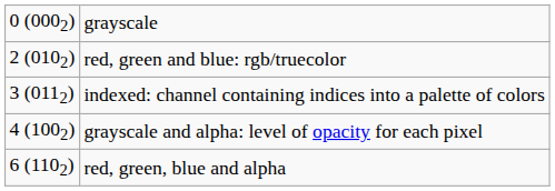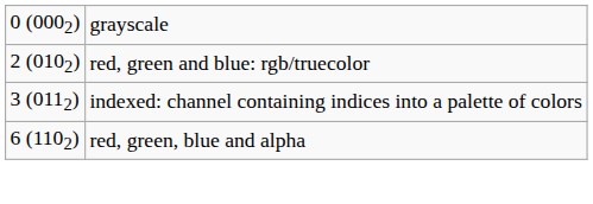 <table class=wikitable>
 <tr>
 <td>0 (000<sub>2</sub>)</td>
 <td>grayscale</td>
 </tr>
 <tr>
 <td>2 (010<sub>2</sub>)</td>
 <td>red, green and blue: rgb/truecolor</td>
 </tr>
 <tr>
 <td>3 (011<sub>2</sub>)</td>
 <td>indexed: channel containing indices into a palette of colors</td>
 </tr>
 <tr>
-<td>4 (100<sub>2</sub>)</td>
-<td>grayscale and alpha: level of <a href='#'>opacity</a> for each pixel</td>
-</tr>
-<tr>
 <td>6 (110<sub>2</sub>)</td>
 <td>red, green, blue and alpha</td>
 </tr>
 </table>
